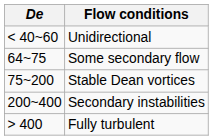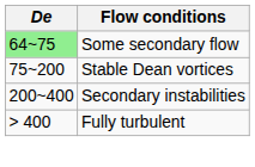 <table class="wikitable">
 <tr>
 <th><strong><em>De</em></strong></th>
 <th>Flow conditions</th>
 </tr>
 <tr>
-<td>< 40~60</td>
-<td>Unidirectional</td>
-</tr>
-<tr>
-<td>64~75</td>
+<td style="background: lightgreen;">64~75</td>
 <td>Some secondary flow</td>
 </tr>
 <tr>
 <td>75~200</td>
 <td>Stable Dean vortices</td>
 </tr>
 <tr>
 <td>200~400</td>
 <td>Secondary instabilities</td>
 </tr>
 <tr>
 <td>> 400</td>
 <td>Fully turbulent</td>
 </tr>
 </table>
